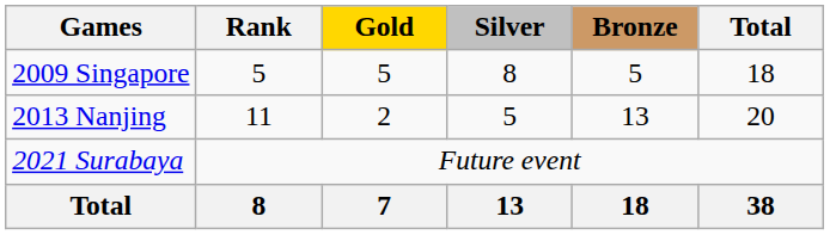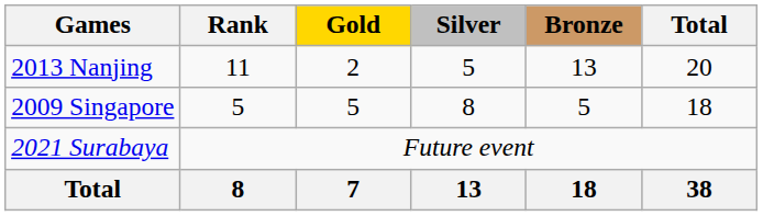 <table class="wikitable sortable" style="margin-top:0em; text-align:center; font-size:100%;">
 <tr>
 <th>Games</th>
 <th style="width:4em;">Rank</th>
 <th style="background:gold; width:4em;"><strong>Gold</strong></th>
 <th style="background:silver; width:4em;"><strong>Silver</strong></th>
 <th style="background:#cc9966; width:4em;"><strong>Bronze</strong></th>
 <th style="width:4em;">Total</th>
 </tr>
 <tr>
+<td align=left><a href='#'>2013 Nanjing</a></td>
+<td>11</td>
+<td>2</td>
+<td>5</td>
+<td>13</td>
+<td>20</td>
+</tr>
+<tr>
 <td align=left><a href='#'>2009 Singapore</a></td>
 <td>5</td>
 <td>5</td>
 <td>8</td>
 <td>5</td>
 <td>18</td>
-</tr>
-<tr>
-<td align=left><a href='#'>2013 Nanjing</a></td>
-<td>11</td>
-<td>2</td>
-<td>5</td>
-<td>13</td>
-<td>20</td>
 </tr>
 <tr>
 <td align=left><em><a href='#'>2021 Surabaya</a></em></td>
 <td colspan=5><em>Future event</em></td>
 </tr>
 <tr>
 <th>Total</th>
 <th>8</th>
 <th>7</th>
 <th>13</th>
 <th>18</th>
 <th>38</th>
 </tr>
 </table>
